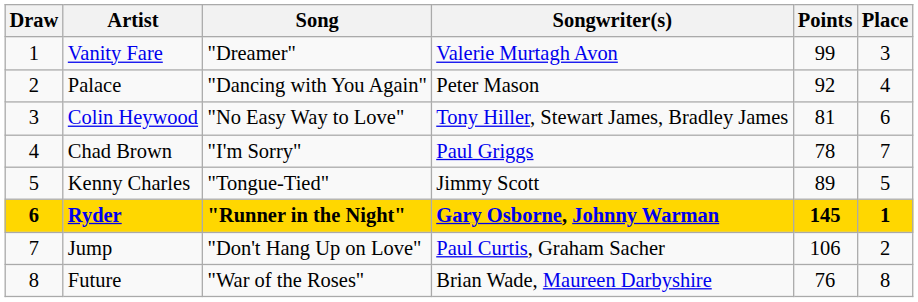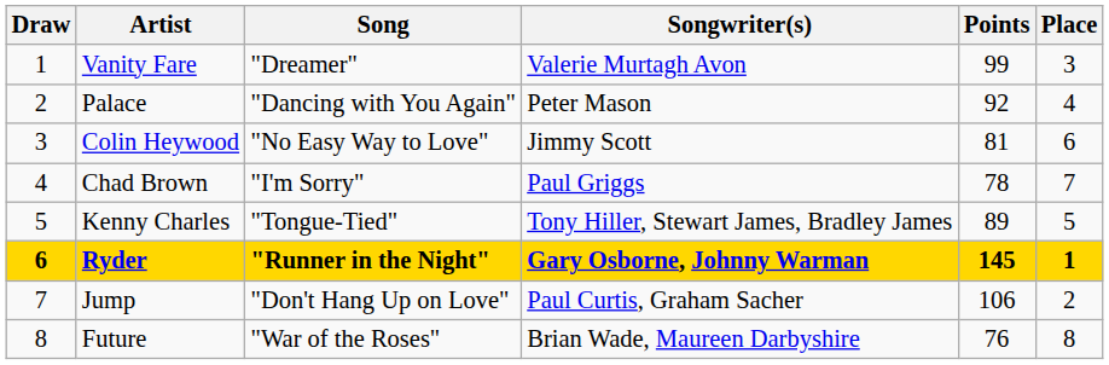 <table class="sortable wikitable" style="margin: 1em auto 1em auto; text-align:center">
 <tr>
 <th scope="col">Draw</th>
 <th scope="col">Artist</th>
 <th scope="col">Song</th>
 <th scope="col">Songwriter(s)</th>
 <th scope="col">Points</th>
 <th scope="col">Place</th>
 </tr>
 <tr>
 <td>1</td>
 <td align="left"><a href='#'>Vanity Fare</a></td>
 <td align="left">"Dreamer"</td>
 <td align="left"><a href='#'>Valerie Murtagh Avon</a></td>
 <td>99</td>
 <td>3</td>
 </tr>
 <tr>
 <td>2</td>
 <td align="left">Palace</td>
 <td align="left">"Dancing with You Again"</td>
 <td align="left">Peter Mason</td>
 <td>92</td>
 <td>4</td>
 </tr>
 <tr>
 <td>3</td>
 <td align="left"><a href='#'>Colin Heywood</a></td>
 <td align="left">"No Easy Way to Love"</td>
-<td align="left"><a href='#'>Tony Hiller</a>, Stewart James, Bradley James</td>
+<td align="left">Jimmy Scott</td>
 <td>81</td>
 <td>6</td>
 </tr>
 <tr>
 <td>4</td>
 <td align="left">Chad Brown</td>
 <td align="left">"I'm Sorry"</td>
 <td align="left"><a href='#'>Paul Griggs</a></td>
 <td>78</td>
 <td>7</td>
 </tr>
 <tr>
 <td>5</td>
 <td align="left">Kenny Charles</td>
 <td align="left">"Tongue-Tied"</td>
-<td align="left">Jimmy Scott</td>
+<td align="left"><a href='#'>Tony Hiller</a>, Stewart James, Bradley James</td>
 <td>89</td>
 <td>5</td>
 </tr>
 <tr style="font-weight:bold; background:gold;">
 <td>6</td>
 <td align="left"><a href='#'>Ryder</a></td>
 <td align="left">"Runner in the Night"</td>
 <td align="left"><a href='#'>Gary Osborne</a>, <a href='#'>Johnny Warman</a></td>
 <td>145</td>
 <td>1</td>
 </tr>
 <tr>
 <td>7</td>
 <td align="left">Jump</td>
 <td align="left">"Don't Hang Up on Love"</td>
 <td align="left"><a href='#'>Paul Curtis</a>, Graham Sacher</td>
 <td>106</td>
 <td>2</td>
 </tr>
 <tr>
 <td>8</td>
 <td align="left">Future</td>
 <td align="left">"War of the Roses"</td>
 <td align="left">Brian Wade, <a href='#'>Maureen Darbyshire</a></td>
 <td>76</td>
 <td>8</td>
 </tr>
 </table>
